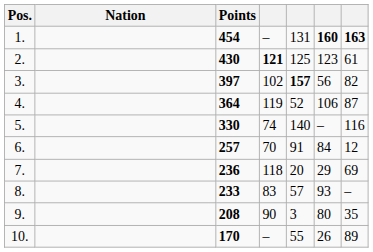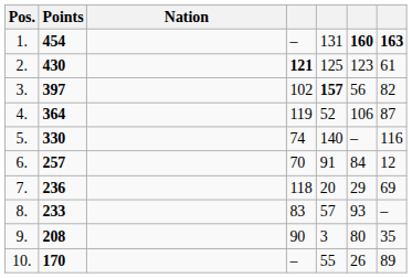 <table class="wikitable">
 <tr>
 <th width=10px>Pos.</th>
+<th width=20px>Points</th>
 <th width=200px>Nation</th>
-<th width=20px>Points</th>
 <th width=20px></th>
 <th width=20px></th>
 <th width=20px></th>
 <th width=20px></th>
 </tr>
 <tr>
 <td align=center>1.</td>
+<td><strong>454</strong></td>
 <td></td>
-<td><strong>454</strong></td>
 <td>–</td>
 <td>131</td>
 <td><strong>160</strong></td>
 <td><strong>163</strong></td>
 </tr>
 <tr>
 <td align=center>2.</td>
+<td><strong>430</strong></td>
 <td></td>
-<td><strong>430</strong></td>
 <td><strong>121</strong></td>
 <td>125</td>
 <td>123</td>
 <td>61</td>
 </tr>
 <tr>
 <td align=center>3.</td>
+<td><strong>397</strong></td>
 <td></td>
-<td><strong>397</strong></td>
 <td>102</td>
 <td><strong>157</strong></td>
 <td>56</td>
 <td>82</td>
 </tr>
 <tr>
 <td align=center>4.</td>
+<td><strong>364</strong></td>
 <td></td>
-<td><strong>364</strong></td>
 <td>119</td>
 <td>52</td>
 <td>106</td>
 <td>87</td>
 </tr>
 <tr>
 <td align=center>5.</td>
+<td><strong>330</strong></td>
 <td></td>
-<td><strong>330</strong></td>
 <td>74</td>
 <td>140</td>
 <td>–</td>
 <td>116</td>
 </tr>
 <tr>
 <td align=center>6.</td>
+<td><strong>257</strong></td>
 <td></td>
-<td><strong>257</strong></td>
 <td>70</td>
 <td>91</td>
 <td>84</td>
 <td>12</td>
 </tr>
 <tr>
 <td align=center>7.</td>
+<td><strong>236</strong></td>
 <td></td>
-<td><strong>236</strong></td>
 <td>118</td>
 <td>20</td>
 <td>29</td>
 <td>69</td>
 </tr>
 <tr>
 <td align=center>8.</td>
+<td><strong>233</strong></td>
 <td></td>
-<td><strong>233</strong></td>
 <td>83</td>
 <td>57</td>
 <td>93</td>
 <td>–</td>
 </tr>
 <tr>
 <td align=center>9.</td>
+<td><strong>208</strong></td>
 <td></td>
-<td><strong>208</strong></td>
 <td>90</td>
 <td>3</td>
 <td>80</td>
 <td>35</td>
 </tr>
 <tr>
 <td align=center>10.</td>
+<td><strong>170</strong></td>
 <td></td>
-<td><strong>170</strong></td>
 <td>–</td>
 <td>55</td>
 <td>26</td>
 <td>89</td>
 </tr>
 </table>
